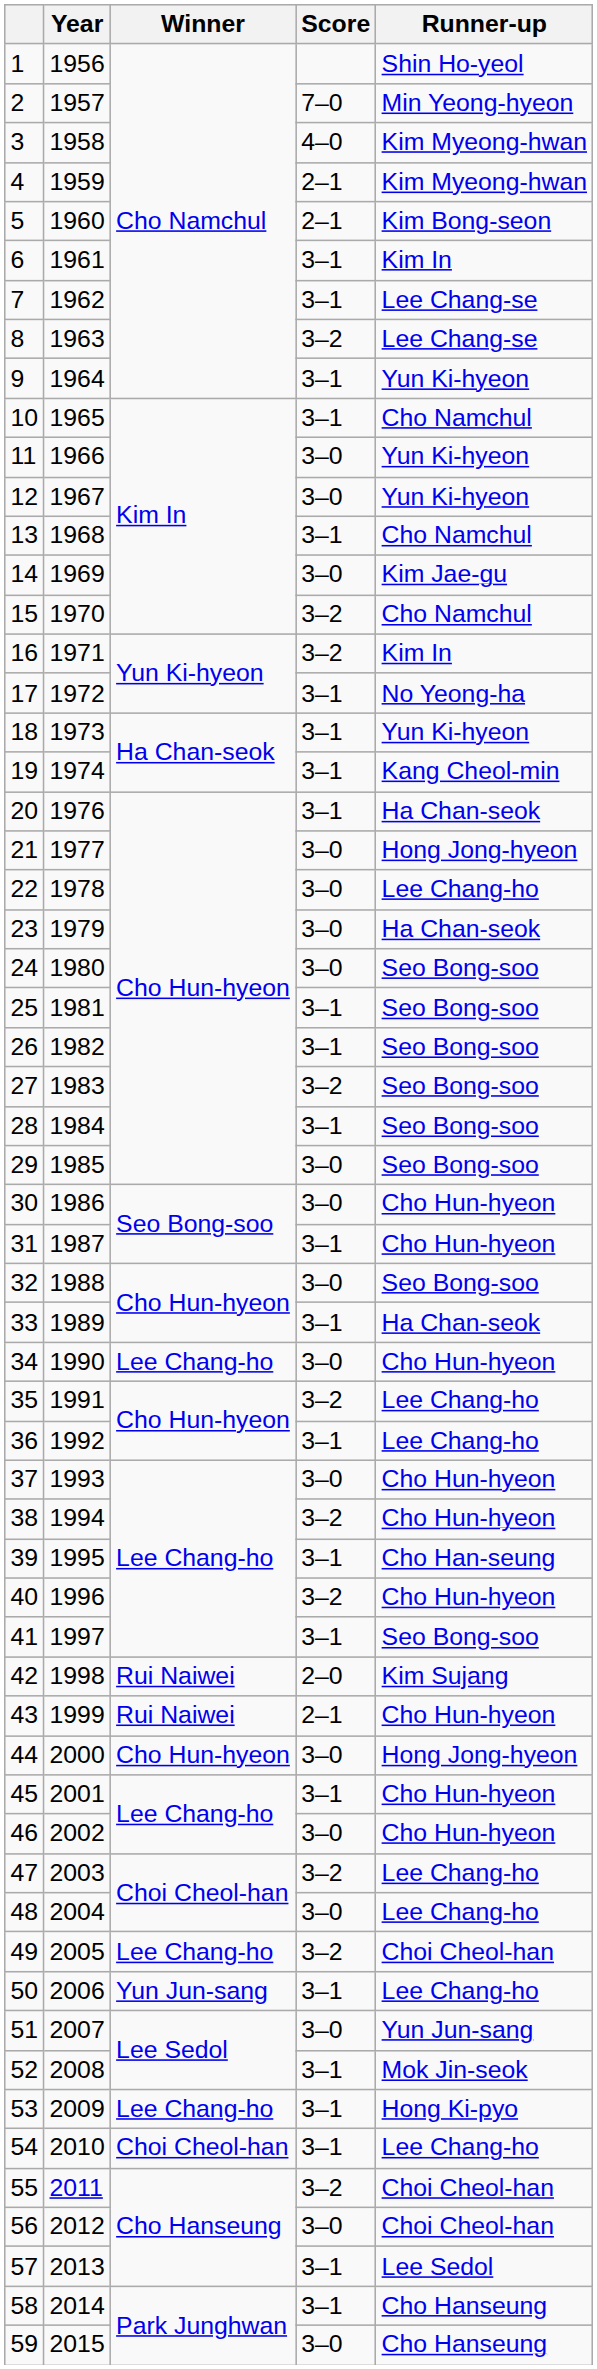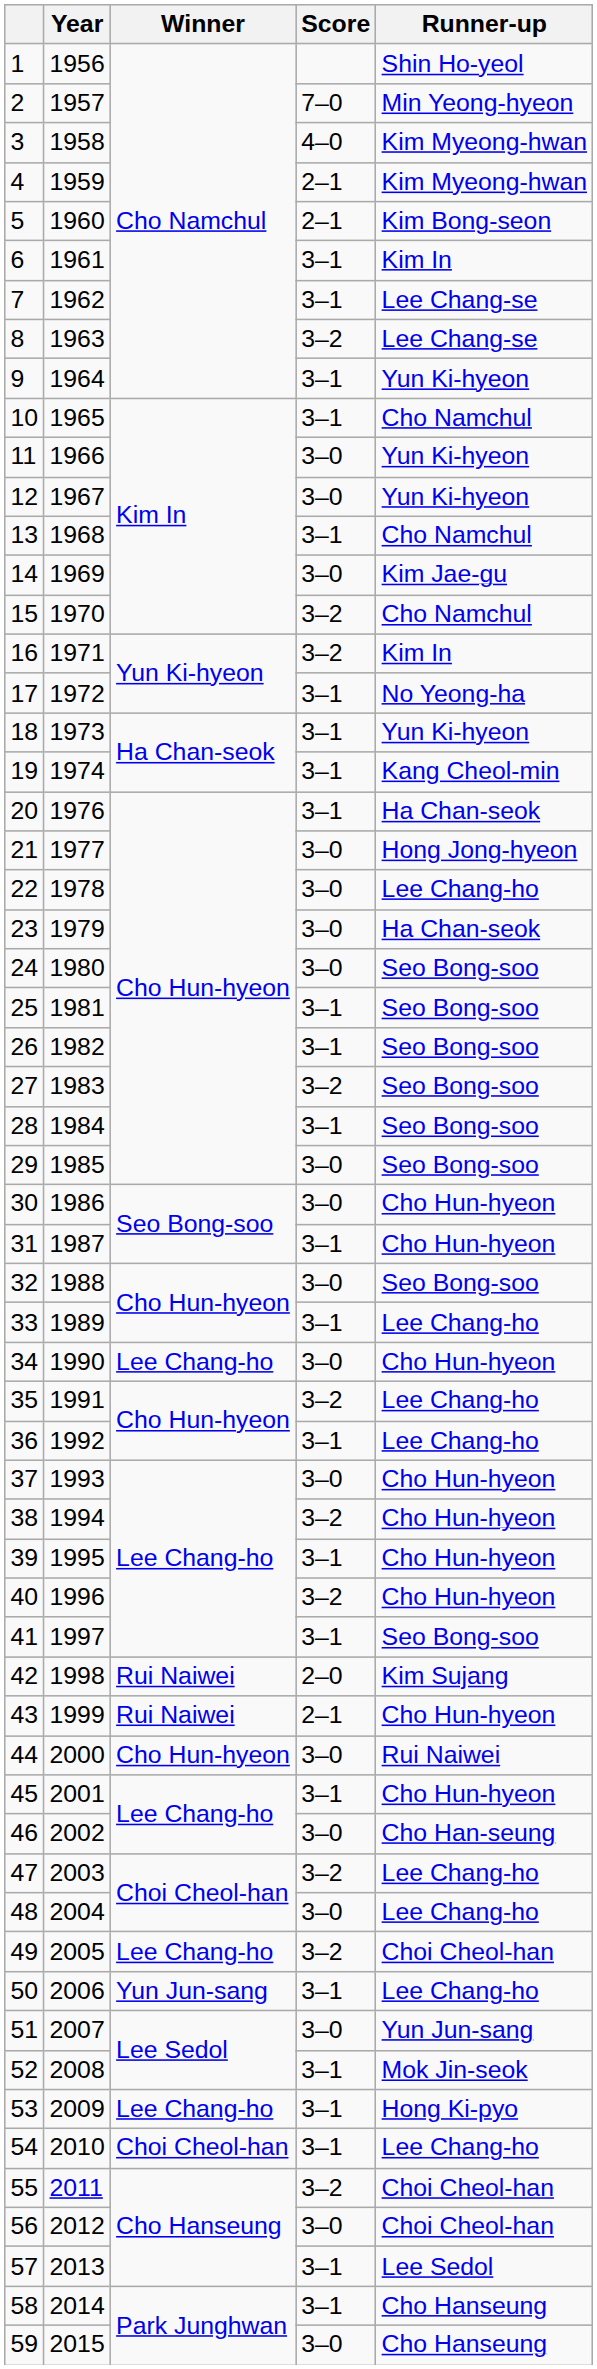 <table class="wikitable">
 <tr>
 <th></th>
 <th>Year</th>
 <th>Winner</th>
 <th>Score</th>
 <th>Runner-up</th>
 </tr>
 <tr>
 <td>1</td>
 <td>1956</td>
 <td rowspan=9><a href='#'>Cho Namchul</a></td>
 <td></td>
 <td><a href='#'>Shin Ho-yeol</a></td>
 </tr>
 <tr>
 <td>2</td>
 <td>1957</td>
 <td>7–0</td>
 <td><a href='#'>Min Yeong-hyeon</a></td>
 </tr>
 <tr>
 <td>3</td>
 <td>1958</td>
 <td>4–0</td>
 <td><a href='#'>Kim Myeong-hwan</a></td>
 </tr>
 <tr>
 <td>4</td>
 <td>1959</td>
 <td>2–1</td>
 <td><a href='#'>Kim Myeong-hwan</a></td>
 </tr>
 <tr>
 <td>5</td>
 <td>1960</td>
 <td>2–1</td>
 <td><a href='#'>Kim Bong-seon</a></td>
 </tr>
 <tr>
 <td>6</td>
 <td>1961</td>
 <td>3–1</td>
 <td><a href='#'>Kim In</a></td>
 </tr>
 <tr>
 <td>7</td>
 <td>1962</td>
 <td>3–1</td>
 <td><a href='#'>Lee Chang-se</a></td>
 </tr>
 <tr>
 <td>8</td>
 <td>1963</td>
 <td>3–2</td>
 <td><a href='#'>Lee Chang-se</a></td>
 </tr>
 <tr>
 <td>9</td>
 <td>1964</td>
 <td>3–1</td>
 <td><a href='#'>Yun Ki-hyeon</a></td>
 </tr>
 <tr>
 <td>10</td>
 <td>1965</td>
 <td rowspan=6><a href='#'>Kim In</a></td>
 <td>3–1</td>
 <td><a href='#'>Cho Namchul</a></td>
 </tr>
 <tr>
 <td>11</td>
 <td>1966</td>
 <td>3–0</td>
 <td><a href='#'>Yun Ki-hyeon</a></td>
 </tr>
 <tr>
 <td>12</td>
 <td>1967</td>
 <td>3–0</td>
 <td><a href='#'>Yun Ki-hyeon</a></td>
 </tr>
 <tr>
 <td>13</td>
 <td>1968</td>
 <td>3–1</td>
 <td><a href='#'>Cho Namchul</a></td>
 </tr>
 <tr>
 <td>14</td>
 <td>1969</td>
 <td>3–0</td>
 <td><a href='#'>Kim Jae-gu</a></td>
 </tr>
 <tr>
 <td>15</td>
 <td>1970</td>
 <td>3–2</td>
 <td><a href='#'>Cho Namchul</a></td>
 </tr>
 <tr>
 <td>16</td>
 <td>1971</td>
 <td rowspan=2><a href='#'>Yun Ki-hyeon</a></td>
 <td>3–2</td>
 <td><a href='#'>Kim In</a></td>
 </tr>
 <tr>
 <td>17</td>
 <td>1972</td>
 <td>3–1</td>
 <td><a href='#'>No Yeong-ha</a></td>
 </tr>
 <tr>
 <td>18</td>
 <td>1973</td>
 <td rowspan=2><a href='#'>Ha Chan-seok</a></td>
 <td>3–1</td>
 <td><a href='#'>Yun Ki-hyeon</a></td>
 </tr>
 <tr>
 <td>19</td>
 <td>1974</td>
 <td>3–1</td>
 <td><a href='#'>Kang Cheol-min</a></td>
 </tr>
 <tr>
 <td>20</td>
 <td>1976</td>
 <td rowspan=10><a href='#'>Cho Hun-hyeon</a></td>
 <td>3–1</td>
 <td><a href='#'>Ha Chan-seok</a></td>
 </tr>
 <tr>
 <td>21</td>
 <td>1977</td>
 <td>3–0</td>
 <td><a href='#'>Hong Jong-hyeon</a></td>
 </tr>
 <tr>
 <td>22</td>
 <td>1978</td>
 <td>3–0</td>
 <td><a href='#'>Lee Chang-ho</a></td>
 </tr>
 <tr>
 <td>23</td>
 <td>1979</td>
 <td>3–0</td>
 <td><a href='#'>Ha Chan-seok</a></td>
 </tr>
 <tr>
 <td>24</td>
 <td>1980</td>
 <td>3–0</td>
 <td><a href='#'>Seo Bong-soo</a></td>
 </tr>
 <tr>
 <td>25</td>
 <td>1981</td>
 <td>3–1</td>
 <td><a href='#'>Seo Bong-soo</a></td>
 </tr>
 <tr>
 <td>26</td>
 <td>1982</td>
 <td>3–1</td>
 <td><a href='#'>Seo Bong-soo</a></td>
 </tr>
 <tr>
 <td>27</td>
 <td>1983</td>
 <td>3–2</td>
 <td><a href='#'>Seo Bong-soo</a></td>
 </tr>
 <tr>
 <td>28</td>
 <td>1984</td>
 <td>3–1</td>
 <td><a href='#'>Seo Bong-soo</a></td>
 </tr>
 <tr>
 <td>29</td>
 <td>1985</td>
 <td>3–0</td>
 <td><a href='#'>Seo Bong-soo</a></td>
 </tr>
 <tr>
 <td>30</td>
 <td>1986</td>
 <td rowspan=2><a href='#'>Seo Bong-soo</a></td>
 <td>3–0</td>
 <td><a href='#'>Cho Hun-hyeon</a></td>
 </tr>
 <tr>
 <td>31</td>
 <td>1987</td>
 <td>3–1</td>
 <td><a href='#'>Cho Hun-hyeon</a></td>
 </tr>
 <tr>
 <td>32</td>
 <td>1988</td>
 <td rowspan=2><a href='#'>Cho Hun-hyeon</a></td>
 <td>3–0</td>
 <td><a href='#'>Seo Bong-soo</a></td>
 </tr>
 <tr>
 <td>33</td>
 <td>1989</td>
 <td>3–1</td>
-<td><a href='#'>Ha Chan-seok</a></td>
+<td><a href='#'>Lee Chang-ho</a></td>
 </tr>
 <tr>
 <td>34</td>
 <td>1990</td>
 <td><a href='#'>Lee Chang-ho</a></td>
 <td>3–0</td>
 <td><a href='#'>Cho Hun-hyeon</a></td>
 </tr>
 <tr>
 <td>35</td>
 <td>1991</td>
 <td rowspan=2><a href='#'>Cho Hun-hyeon</a></td>
 <td>3–2</td>
 <td><a href='#'>Lee Chang-ho</a></td>
 </tr>
 <tr>
 <td>36</td>
 <td>1992</td>
 <td>3–1</td>
 <td><a href='#'>Lee Chang-ho</a></td>
 </tr>
 <tr>
 <td>37</td>
 <td>1993</td>
 <td rowspan=5><a href='#'>Lee Chang-ho</a></td>
 <td>3–0</td>
 <td><a href='#'>Cho Hun-hyeon</a></td>
 </tr>
 <tr>
 <td>38</td>
 <td>1994</td>
 <td>3–2</td>
 <td><a href='#'>Cho Hun-hyeon</a></td>
 </tr>
 <tr>
 <td>39</td>
 <td>1995</td>
 <td>3–1</td>
-<td><a href='#'>Cho Han-seung</a></td>
+<td><a href='#'>Cho Hun-hyeon</a></td>
 </tr>
 <tr>
 <td>40</td>
 <td>1996</td>
 <td>3–2</td>
 <td><a href='#'>Cho Hun-hyeon</a></td>
 </tr>
 <tr>
 <td>41</td>
 <td>1997</td>
 <td>3–1</td>
 <td><a href='#'>Seo Bong-soo</a></td>
 </tr>
 <tr>
 <td>42</td>
 <td>1998</td>
 <td><a href='#'>Rui Naiwei</a></td>
 <td>2–0</td>
 <td><a href='#'>Kim Sujang</a></td>
 </tr>
 <tr>
 <td>43</td>
 <td>1999</td>
 <td><a href='#'>Rui Naiwei</a></td>
 <td>2–1</td>
 <td><a href='#'>Cho Hun-hyeon</a></td>
 </tr>
 <tr>
 <td>44</td>
 <td>2000</td>
 <td><a href='#'>Cho Hun-hyeon</a></td>
 <td>3–0</td>
-<td><a href='#'>Hong Jong-hyeon</a></td>
+<td><a href='#'>Rui Naiwei</a></td>
 </tr>
 <tr>
 <td>45</td>
 <td>2001</td>
 <td rowspan=2><a href='#'>Lee Chang-ho</a></td>
 <td>3–1</td>
 <td><a href='#'>Cho Hun-hyeon</a></td>
 </tr>
 <tr>
 <td>46</td>
 <td>2002</td>
 <td>3–0</td>
-<td><a href='#'>Cho Hun-hyeon</a></td>
+<td><a href='#'>Cho Han-seung</a></td>
 </tr>
 <tr>
 <td>47</td>
 <td>2003</td>
 <td rowspan=2><a href='#'>Choi Cheol-han</a></td>
 <td>3–2</td>
 <td><a href='#'>Lee Chang-ho</a></td>
 </tr>
 <tr>
 <td>48</td>
 <td>2004</td>
 <td>3–0</td>
 <td><a href='#'>Lee Chang-ho</a></td>
 </tr>
 <tr>
 <td>49</td>
 <td>2005</td>
 <td><a href='#'>Lee Chang-ho</a></td>
 <td>3–2</td>
 <td><a href='#'>Choi Cheol-han</a></td>
 </tr>
 <tr>
 <td>50</td>
 <td>2006</td>
 <td><a href='#'>Yun Jun-sang</a></td>
 <td>3–1</td>
 <td><a href='#'>Lee Chang-ho</a></td>
 </tr>
 <tr>
 <td>51</td>
 <td>2007</td>
 <td rowspan=2><a href='#'>Lee Sedol</a></td>
 <td>3–0</td>
 <td><a href='#'>Yun Jun-sang</a></td>
 </tr>
 <tr>
 <td>52</td>
 <td>2008</td>
 <td>3–1</td>
 <td><a href='#'>Mok Jin-seok</a></td>
 </tr>
 <tr>
 <td>53</td>
 <td>2009</td>
 <td><a href='#'>Lee Chang-ho</a></td>
 <td>3–1</td>
 <td><a href='#'>Hong Ki-pyo</a></td>
 </tr>
 <tr>
 <td>54</td>
 <td>2010</td>
 <td><a href='#'>Choi Cheol-han</a></td>
 <td>3–1</td>
 <td><a href='#'>Lee Chang-ho</a></td>
 </tr>
 <tr>
 <td>55</td>
 <td><a href='#'>2011</a></td>
 <td rowspan=3><a href='#'>Cho Hanseung</a></td>
 <td>3–2</td>
 <td><a href='#'>Choi Cheol-han</a></td>
 </tr>
 <tr>
 <td>56</td>
 <td>2012</td>
 <td>3–0</td>
 <td><a href='#'>Choi Cheol-han</a></td>
 </tr>
 <tr>
 <td>57</td>
 <td>2013</td>
 <td>3–1</td>
 <td><a href='#'>Lee Sedol</a></td>
 </tr>
 <tr>
 <td>58</td>
 <td>2014</td>
 <td rowspan=2><a href='#'>Park Junghwan</a></td>
 <td>3–1</td>
 <td><a href='#'>Cho Hanseung</a></td>
 </tr>
 <tr>
 <td>59</td>
 <td>2015</td>
 <td>3–0</td>
 <td><a href='#'>Cho Hanseung</a></td>
 </tr>
 </table>
